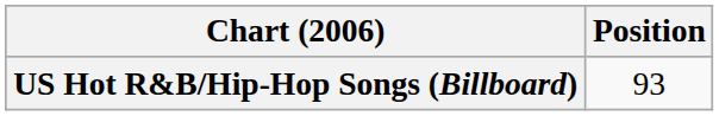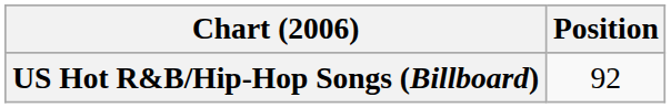 <table class="wikitable plainrowheaders" style="text-align:center;">
 <tr>
 <th scope="col">Chart (2006)</th>
 <th scope="col">Position</th>
 </tr>
 <tr>
 <th scope="row">US Hot R&B/Hip-Hop Songs (<em>Billboard</em>)</th>
-<td>93</td>
+<td>92</td>
 </tr>
 </table>
